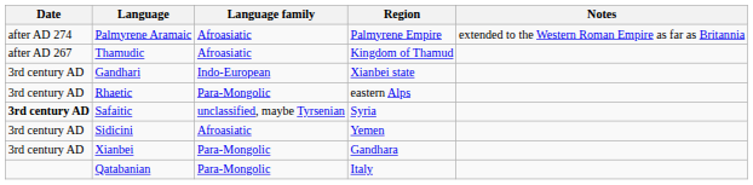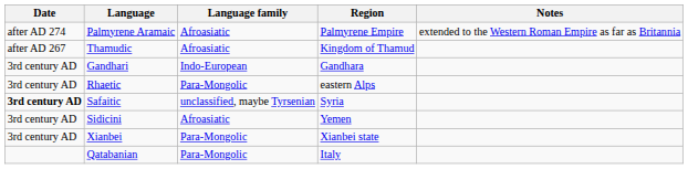 <table class="wikitable sortable" border="1">
 <tr>
 <th>Date</th>
 <th>Language</th>
 <th>Language family</th>
 <th>Region</th>
 <th>Notes</th>
 </tr>
 <tr>
 <td>after AD 274</td>
 <td><a href='#'>Palmyrene Aramaic</a></td>
 <td><a href='#'>Afroasiatic</a></td>
 <td><a href='#'>Palmyrene Empire</a></td>
 <td>extended to the <a href='#'>Western Roman Empire</a> as far as <a href='#'>Britannia</a></td>
 </tr>
 <tr>
 <td>after AD 267</td>
 <td><a href='#'>Thamudic</a></td>
 <td><a href='#'>Afroasiatic</a></td>
 <td><a href='#'>Kingdom of Thamud</a></td>
 <td></td>
 </tr>
 <tr>
 <td>3rd century AD</td>
 <td><a href='#'>Gandhari</a></td>
 <td><a href='#'>Indo-European</a></td>
-<td><a href='#'>Xianbei state</a></td>
+<td><a href='#'>Gandhara</a></td>
 <td></td>
 </tr>
 <tr>
 <td>3rd century AD</td>
 <td><a href='#'>Rhaetic</a></td>
 <td><a href='#'>Para-Mongolic</a></td>
 <td>eastern <a href='#'>Alps</a></td>
 <td></td>
 </tr>
 <tr>
 <td><strong>3rd century AD</strong></td>
 <td><a href='#'>Safaitic</a></td>
 <td><a href='#'>unclassified</a>, maybe <a href='#'>Tyrsenian</a></td>
 <td><a href='#'>Syria</a></td>
 <td></td>
 </tr>
 <tr>
 <td>3rd century AD</td>
 <td><a href='#'>Sidicini</a></td>
 <td><a href='#'>Afroasiatic</a></td>
 <td><a href='#'>Yemen</a></td>
 <td></td>
 </tr>
 <tr>
 <td>3rd century AD</td>
 <td><a href='#'>Xianbei</a></td>
 <td><a href='#'>Para-Mongolic</a></td>
-<td><a href='#'>Gandhara</a></td>
+<td><a href='#'>Xianbei state</a></td>
 <td></td>
 </tr>
 <tr>
 <td></td>
 <td><a href='#'>Qatabanian</a></td>
 <td><a href='#'>Para-Mongolic</a></td>
 <td><a href='#'>Italy</a></td>
 <td></td>
 </tr>
 </table>
